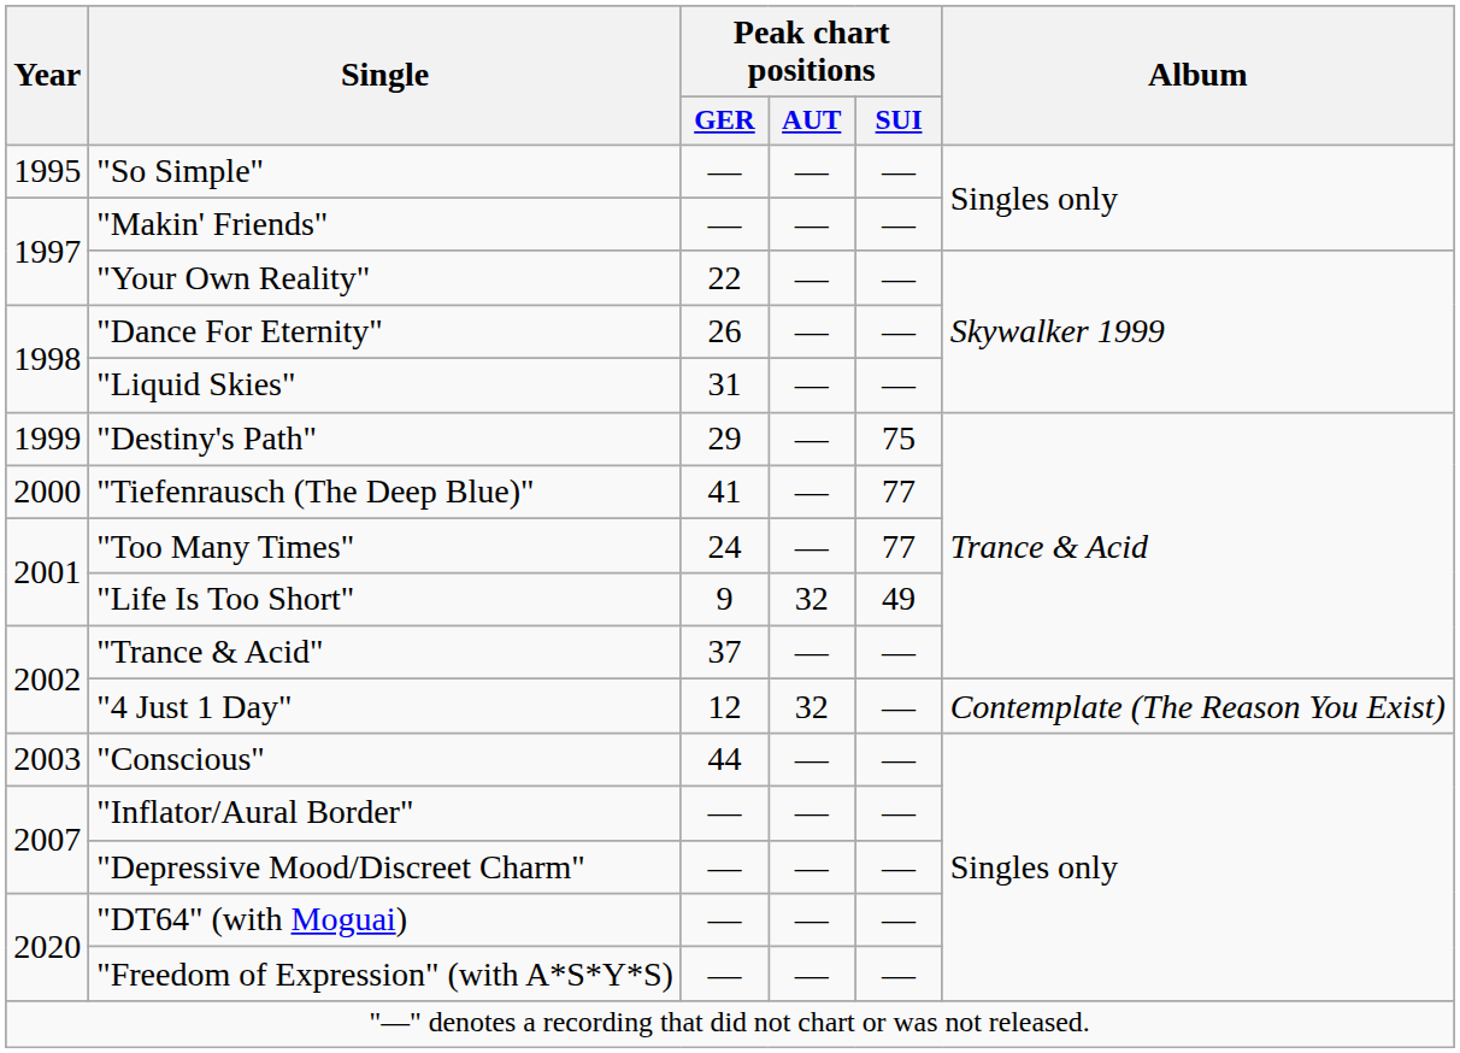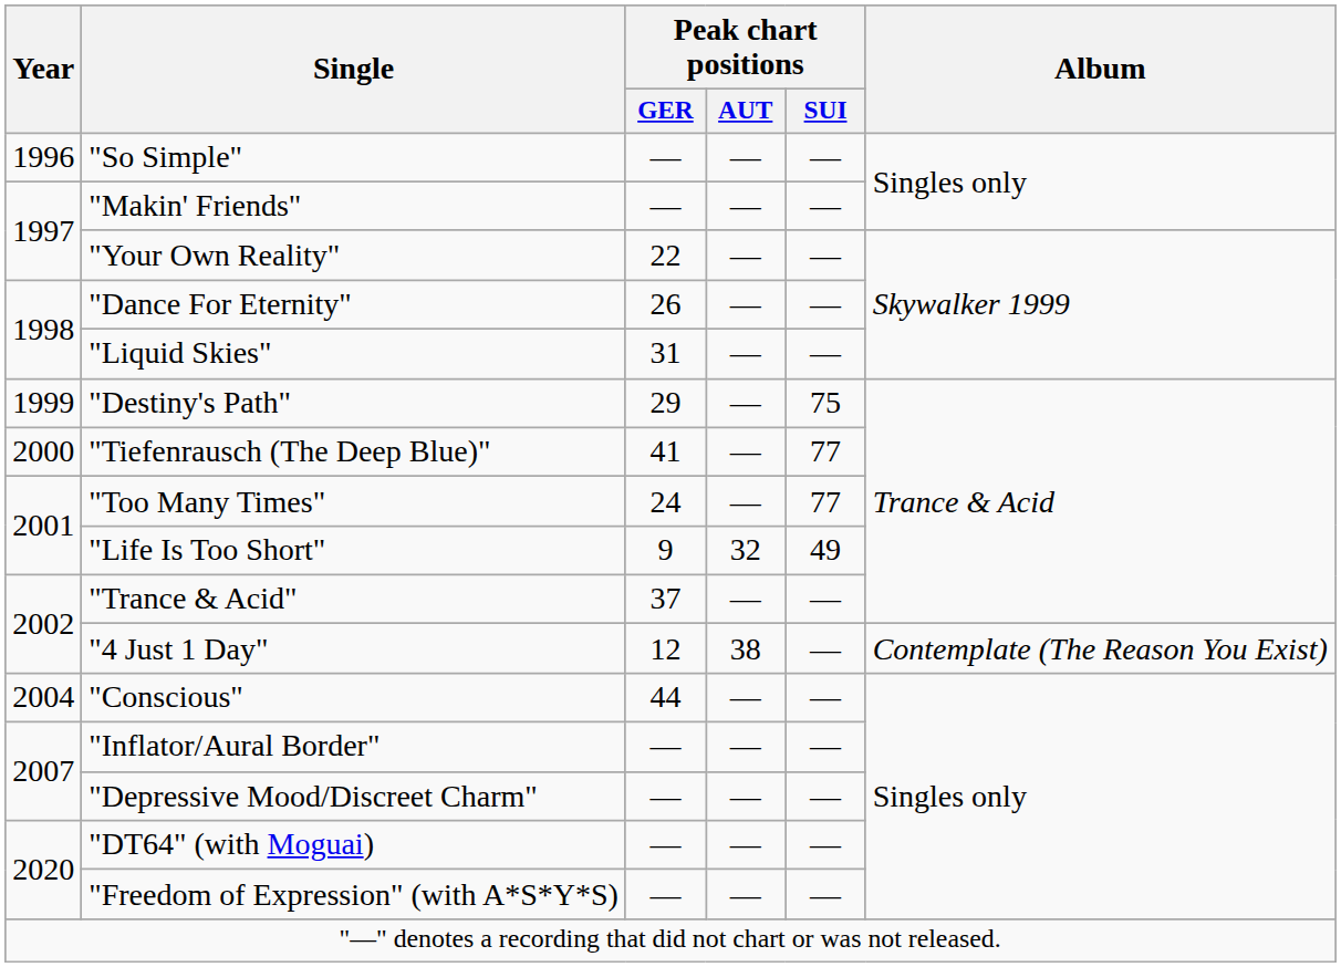 <table class="wikitable" style="text-align:center;">
 <tr>
 <th rowspan="2">Year</th>
 <th rowspan="2">Single</th>
 <th colspan="3">Peak chart positions</th>
 <th rowspan="2">Album</th>
 </tr>
 <tr style="font-size:smaller;">
 <th width="35"><a href='#'>GER</a></th>
 <th width="35"><a href='#'>AUT</a></th>
 <th width="35"><a href='#'>SUI</a></th>
 </tr>
 <tr>
-<td rowspan="1">1995</td>
+<td rowspan="1">1996</td>
 <td align="left">"So Simple"</td>
 <td>—</td>
 <td>—</td>
 <td>—</td>
 <td align="left" rowspan="2">Singles only</td>
 </tr>
 <tr>
 <td rowspan="2">1997</td>
 <td align="left">"Makin' Friends"</td>
 <td>—</td>
 <td>—</td>
 <td>—</td>
 </tr>
 <tr>
 <td align="left">"Your Own Reality"</td>
 <td>22</td>
 <td>—</td>
 <td>—</td>
 <td align="left" rowspan="3"><em>Skywalker 1999</em></td>
 </tr>
 <tr>
 <td align="center" rowspan="2">1998</td>
 <td align="left">"Dance For Eternity"</td>
 <td>26</td>
 <td>—</td>
 <td>—</td>
 </tr>
 <tr>
 <td align="left">"Liquid Skies"</td>
 <td>31</td>
 <td>—</td>
 <td>—</td>
 </tr>
 <tr>
 <td align="center" rowspan="1">1999</td>
 <td align="left">"Destiny's Path"</td>
 <td>29</td>
 <td>—</td>
 <td>75</td>
 <td align="left" rowspan="5"><em>Trance & Acid</em></td>
 </tr>
 <tr>
 <td align="center" rowspan="1">2000</td>
 <td align="left">"Tiefenrausch (The Deep Blue)"</td>
 <td>41</td>
 <td>—</td>
 <td>77</td>
 </tr>
 <tr>
 <td align="center" rowspan="2">2001</td>
 <td align="left">"Too Many Times"</td>
 <td>24</td>
 <td>—</td>
 <td>77</td>
 </tr>
 <tr>
 <td align="left">"Life Is Too Short"</td>
 <td>9</td>
 <td>32</td>
 <td>49</td>
 </tr>
 <tr>
 <td align="center" rowspan="2">2002</td>
 <td align="left">"Trance & Acid"</td>
 <td>37</td>
 <td>—</td>
 <td>—</td>
 </tr>
 <tr>
 <td align="left">"4 Just 1 Day"</td>
 <td>12</td>
-<td>32</td>
+<td>38</td>
 <td>—</td>
 <td align="left" rowspan="1"><em>Contemplate (The Reason You Exist)</em></td>
 </tr>
 <tr>
-<td align="center" rowspan="1">2003</td>
+<td align="center" rowspan="1">2004</td>
 <td align="left">"Conscious"</td>
 <td>44</td>
 <td>—</td>
 <td>—</td>
 <td align="left" rowspan="5">Singles only</td>
 </tr>
 <tr>
 <td align="center" rowspan="2">2007</td>
 <td align="left">"Inflator/Aural Border"</td>
 <td>—</td>
 <td>—</td>
 <td>—</td>
 </tr>
 <tr>
 <td align="left">"Depressive Mood/Discreet Charm"</td>
 <td>—</td>
 <td>—</td>
 <td>—</td>
 </tr>
 <tr>
 <td align="center" rowspan="2">2020</td>
 <td align="left">"DT64" (with <a href='#'>Moguai</a>)</td>
 <td>—</td>
 <td>—</td>
 <td>—</td>
 </tr>
 <tr>
 <td align="left">"Freedom of Expression" (with A*S*Y*S)</td>
 <td>—</td>
 <td>—</td>
 <td>—</td>
 </tr>
 <tr>
 <td colspan="6" style="font-size:85%">"—" denotes a recording that did not chart or was not released.</td>
 </tr>
 </table>
